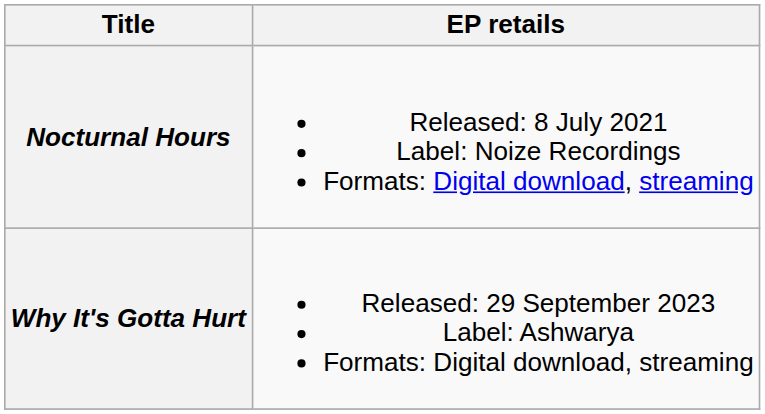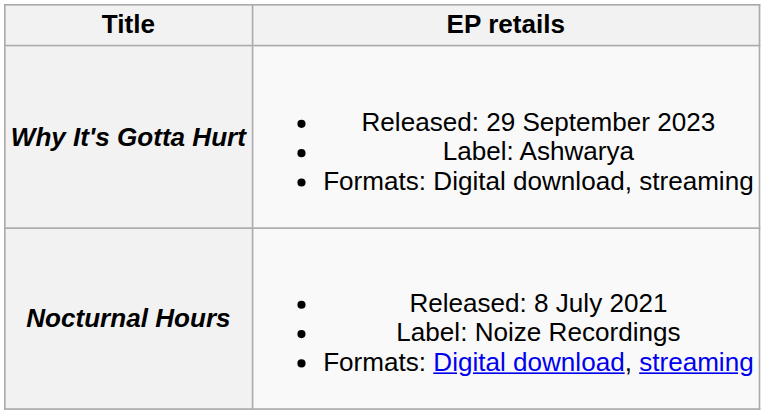 <table class="wikitable plainrowheaders" style="text-align:center;">
 <tr>
 <th>Title</th>
 <th>EP retails</th>
 </tr>
 <tr>
+<th scope="row"><em>Why It's Gotta Hurt</em></th>
+<td><br><ul><li>Released: 29 September 2023</li><li>Label: Ashwarya</li><li>Formats: Digital download, streaming</li></ul></td>
+</tr>
+<tr>
 <th scope="row"><em>Nocturnal Hours</em></th>
 <td><br><ul><li>Released: 8 July 2021</li><li>Label: Noize Recordings</li><li>Formats: <a href='#'>Digital download</a>, <a href='#'>streaming</a></li></ul></td>
 </tr>
-<tr>
-<th scope="row"><em>Why It's Gotta Hurt</em></th>
-<td><br><ul><li>Released: 29 September 2023</li><li>Label: Ashwarya</li><li>Formats: Digital download, streaming</li></ul></td>
-</tr>
 </table>
